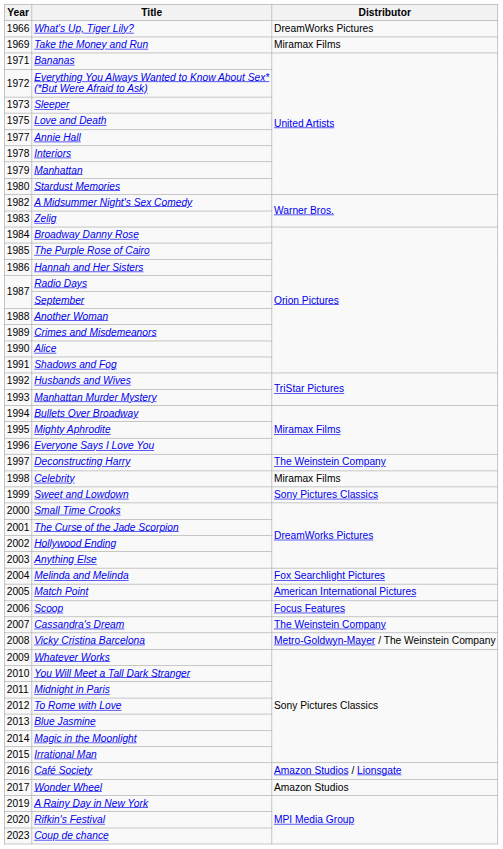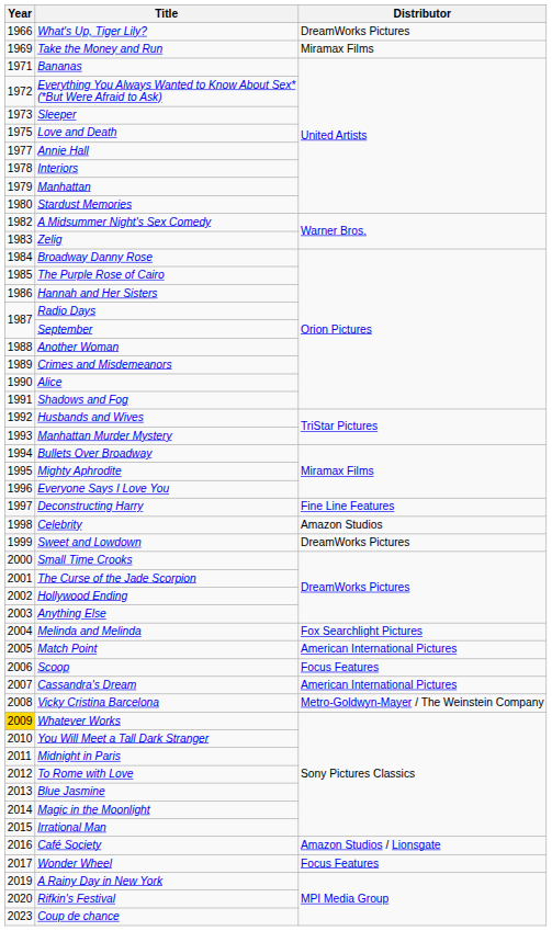 <table class="wikitable">
 <tr>
 <th>Year</th>
 <th>Title</th>
 <th>Distributor</th>
 </tr>
 <tr>
 <td>1966</td>
 <td><em><a href='#'>What's Up, Tiger Lily?</a></em></td>
 <td>DreamWorks Pictures</td>
 </tr>
 <tr>
 <td>1969</td>
 <td><em><a href='#'>Take the Money and Run</a></em></td>
 <td>Miramax Films</td>
 </tr>
 <tr>
 <td>1971</td>
 <td><em><a href='#'>Bananas</a></em></td>
 <td rowspan="8"><a href='#'>United Artists</a></td>
 </tr>
 <tr>
 <td>1972</td>
 <td><em><a href='#'>Everything You Always Wanted to Know About Sex* <br>(*But Were Afraid to Ask)</a></em></td>
 </tr>
 <tr>
 <td>1973</td>
 <td><em><a href='#'>Sleeper</a></em></td>
 </tr>
 <tr>
 <td>1975</td>
 <td><em><a href='#'>Love and Death</a></em></td>
 </tr>
 <tr>
 <td>1977</td>
 <td><em><a href='#'>Annie Hall</a></em></td>
 </tr>
 <tr>
 <td>1978</td>
 <td><em><a href='#'>Interiors</a></em></td>
 </tr>
 <tr>
 <td>1979</td>
 <td><em><a href='#'>Manhattan</a></em></td>
 </tr>
 <tr>
 <td>1980</td>
 <td><em><a href='#'>Stardust Memories</a></em></td>
 </tr>
 <tr>
 <td>1982</td>
 <td><em><a href='#'>A Midsummer Night's Sex Comedy</a></em></td>
 <td rowspan="2"><a href='#'>Warner Bros.</a></td>
 </tr>
 <tr>
 <td>1983</td>
 <td><em><a href='#'>Zelig</a></em></td>
 </tr>
 <tr>
 <td>1984</td>
 <td><em><a href='#'>Broadway Danny Rose</a></em></td>
 <td rowspan="9"><a href='#'>Orion Pictures</a></td>
 </tr>
 <tr>
 <td>1985</td>
 <td><em><a href='#'>The Purple Rose of Cairo</a></em></td>
 </tr>
 <tr>
 <td>1986</td>
 <td><em><a href='#'>Hannah and Her Sisters</a></em></td>
 </tr>
 <tr>
 <td rowspan="2">1987</td>
 <td><em><a href='#'>Radio Days</a></em></td>
 </tr>
 <tr>
 <td><em><a href='#'>September</a></em></td>
 </tr>
 <tr>
 <td>1988</td>
 <td><em><a href='#'>Another Woman</a></em></td>
 </tr>
 <tr>
 <td>1989</td>
 <td><em><a href='#'>Crimes and Misdemeanors</a></em></td>
 </tr>
 <tr>
 <td>1990</td>
 <td><em><a href='#'>Alice</a></em></td>
 </tr>
 <tr>
 <td>1991</td>
 <td><em><a href='#'>Shadows and Fog</a></em></td>
 </tr>
 <tr>
 <td>1992</td>
 <td><em><a href='#'>Husbands and Wives</a></em></td>
 <td rowspan="2"><a href='#'>TriStar Pictures</a></td>
 </tr>
 <tr>
 <td>1993</td>
 <td><em><a href='#'>Manhattan Murder Mystery</a></em></td>
 </tr>
 <tr>
 <td>1994</td>
 <td><em><a href='#'>Bullets Over Broadway</a></em></td>
 <td rowspan="3"><a href='#'>Miramax Films</a></td>
 </tr>
 <tr>
 <td>1995</td>
 <td><em><a href='#'>Mighty Aphrodite</a></em></td>
 </tr>
 <tr>
 <td>1996</td>
 <td><em><a href='#'>Everyone Says I Love You</a></em></td>
 </tr>
 <tr>
 <td>1997</td>
 <td><em><a href='#'>Deconstructing Harry</a></em></td>
-<td><a href='#'>The Weinstein Company</a></td>
+<td><a href='#'>Fine Line Features</a></td>
 </tr>
 <tr>
 <td>1998</td>
 <td><em><a href='#'>Celebrity</a></em></td>
-<td>Miramax Films</td>
+<td>Amazon Studios</td>
 </tr>
 <tr>
 <td>1999</td>
 <td><em><a href='#'>Sweet and Lowdown</a></em></td>
-<td><a href='#'>Sony Pictures Classics</a></td>
+<td>DreamWorks Pictures</td>
 </tr>
 <tr>
 <td>2000</td>
 <td><em><a href='#'>Small Time Crooks</a></em></td>
 <td rowspan="4"><a href='#'>DreamWorks Pictures</a></td>
 </tr>
 <tr>
 <td>2001</td>
 <td><em><a href='#'>The Curse of the Jade Scorpion</a></em></td>
 </tr>
 <tr>
 <td>2002</td>
 <td><em><a href='#'>Hollywood Ending</a></em></td>
 </tr>
 <tr>
 <td>2003</td>
 <td><em><a href='#'>Anything Else</a></em></td>
 </tr>
 <tr>
 <td>2004</td>
 <td><em><a href='#'>Melinda and Melinda</a></em></td>
 <td><a href='#'>Fox Searchlight Pictures</a></td>
 </tr>
 <tr>
 <td>2005</td>
 <td><em><a href='#'>Match Point</a></em></td>
 <td><a href='#'>American International Pictures</a></td>
 </tr>
 <tr>
 <td>2006</td>
 <td><em><a href='#'>Scoop</a></em></td>
 <td><a href='#'>Focus Features</a></td>
 </tr>
 <tr>
 <td>2007</td>
 <td><em><a href='#'>Cassandra's Dream</a></em></td>
-<td><a href='#'>The Weinstein Company</a></td>
+<td><a href='#'>American International Pictures</a></td>
 </tr>
 <tr>
 <td>2008</td>
 <td><em><a href='#'>Vicky Cristina Barcelona</a></em></td>
 <td><a href='#'>Metro-Goldwyn-Mayer</a> / The Weinstein Company</td>
 </tr>
 <tr>
-<td>2009</td>
+<td style="background: gold;">2009</td>
 <td><em><a href='#'>Whatever Works</a></em></td>
 <td rowspan="7">Sony Pictures Classics</td>
 </tr>
 <tr>
 <td>2010</td>
 <td><em><a href='#'>You Will Meet a Tall Dark Stranger</a></em></td>
 </tr>
 <tr>
 <td>2011</td>
 <td><em><a href='#'>Midnight in Paris</a></em></td>
 </tr>
 <tr>
 <td>2012</td>
 <td><em><a href='#'>To Rome with Love</a></em></td>
 </tr>
 <tr>
 <td>2013</td>
 <td><em><a href='#'>Blue Jasmine</a></em></td>
 </tr>
 <tr>
 <td>2014</td>
 <td><em><a href='#'>Magic in the Moonlight</a></em></td>
 </tr>
 <tr>
 <td>2015</td>
 <td><em><a href='#'>Irrational Man</a></em></td>
 </tr>
 <tr>
 <td>2016</td>
 <td><em><a href='#'>Café Society</a></em></td>
 <td><a href='#'>Amazon Studios</a> / <a href='#'>Lionsgate</a></td>
 </tr>
 <tr>
 <td>2017</td>
 <td><em><a href='#'>Wonder Wheel</a></em></td>
-<td>Amazon Studios</td>
+<td><a href='#'>Focus Features</a></td>
 </tr>
 <tr>
 <td>2019</td>
 <td><em><a href='#'>A Rainy Day in New York</a></em></td>
 <td rowspan="3"><a href='#'>MPI Media Group</a></td>
 </tr>
 <tr>
 <td>2020</td>
 <td><em><a href='#'>Rifkin's Festival</a></em></td>
 </tr>
 <tr>
 <td>2023</td>
 <td><em><a href='#'>Coup de chance</a></em></td>
 </tr>
 </table>
